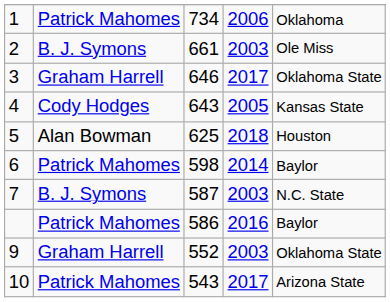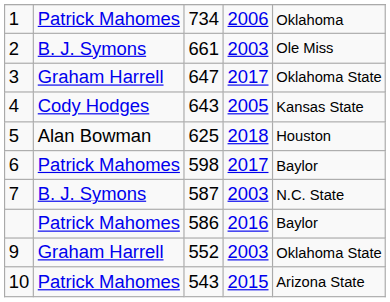 <table class="wikitable">
 <tr>
 </tr>
 <tr>
 <td>1</td>
 <td><a href='#'>Patrick Mahomes</a></td>
 <td>734</td>
 <td><a href='#'>2006</a></td>
 <td style="font-size:80%;">Oklahoma</td>
 </tr>
 <tr>
 <td>2</td>
 <td><a href='#'>B. J. Symons</a></td>
 <td>661</td>
 <td><a href='#'>2003</a></td>
 <td style="font-size:80%;">Ole Miss</td>
 </tr>
 <tr>
 <td>3</td>
 <td><a href='#'>Graham Harrell</a></td>
-<td>646</td>
+<td>647</td>
 <td><a href='#'>2017</a></td>
 <td style="font-size:80%;">Oklahoma State</td>
 </tr>
 <tr>
 <td>4</td>
 <td><a href='#'>Cody Hodges</a></td>
 <td>643</td>
 <td><a href='#'>2005</a></td>
 <td style="font-size:80%;">Kansas State</td>
 </tr>
 <tr>
 <td>5</td>
 <td>Alan Bowman</td>
 <td>625</td>
 <td><a href='#'>2018</a></td>
 <td style="font-size:80%;">Houston</td>
 </tr>
 <tr>
 <td>6</td>
 <td><a href='#'>Patrick Mahomes</a></td>
 <td>598</td>
-<td><a href='#'>2014</a></td>
+<td><a href='#'>2017</a></td>
 <td style="font-size:80%;">Baylor</td>
 </tr>
 <tr>
 <td>7</td>
 <td><a href='#'>B. J. Symons</a></td>
 <td>587</td>
 <td><a href='#'>2003</a></td>
 <td style="font-size:80%;">N.C. State</td>
 </tr>
 <tr>
 <td></td>
 <td><a href='#'>Patrick Mahomes</a></td>
 <td>586</td>
 <td><a href='#'>2016</a></td>
 <td style="font-size:80%;">Baylor</td>
 </tr>
 <tr>
 <td>9</td>
 <td><a href='#'>Graham Harrell</a></td>
 <td>552</td>
 <td><a href='#'>2003</a></td>
 <td style="font-size:80%;">Oklahoma State</td>
 </tr>
 <tr>
 <td>10</td>
 <td><a href='#'>Patrick Mahomes</a></td>
 <td>543</td>
-<td><a href='#'>2017</a></td>
+<td><a href='#'>2015</a></td>
 <td style="font-size:80%;">Arizona State</td>
 </tr>
 </table>
